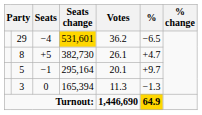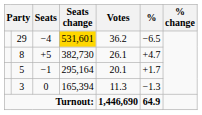 <table class="wikitable sortable">
 <tr>
 <th colspan="2" style="text-align:center;">Party</th>
 <th style="text-align:center;">Seats</th>
 <th style="text-align:center;">Seats<br>change</th>
 <th style="text-align:center;">Votes</th>
 <th style="text-align:center;">%</th>
 <th style="text-align:center;">%<br>change</th>
 </tr>
 <tr>
 <td></td>
 <td style="text-align:center;">29</td>
 <td style="text-align:center;">−4</td>
 <td style="background: gold; text-align:center;">531,601</td>
 <td style="text-align:center;">36.2</td>
 <td style="text-align:center;">−6.5</td>
 </tr>
 <tr>
 <td></td>
 <td style="text-align:center;">8</td>
 <td style="text-align:center;">+5</td>
 <td style="text-align:center;">382,730</td>
 <td style="text-align:center;">26.1</td>
 <td style="text-align:center;">+4.7</td>
 </tr>
 <tr>
 <td></td>
 <td style="text-align:center;">5</td>
 <td style="text-align:center;">−1</td>
 <td style="text-align:center;">295,164</td>
 <td style="text-align:center;">20.1</td>
-<td style="text-align:center;">+9.7</td>
+<td style="text-align:center;">+1.7</td>
 </tr>
 <tr>
 <td></td>
 <td style="text-align:center;">3</td>
 <td style="text-align:center;">0</td>
 <td style="text-align:center;">165,394</td>
 <td style="text-align:center;">11.3</td>
 <td style="text-align:center;">−1.3</td>
 </tr>
 <tr>
 <td colspan="4" style="text-align:right;"><strong>Turnout:</strong></td>
 <td style="text-align:center;"><strong>1,446,690</strong></td>
-<td style="background: gold; text-align:center;"><strong>64.9</strong></td>
+<td style="text-align:center;"><strong>64.9</strong></td>
 <td style="text-align:center;"></td>
 </tr>
 </table>
